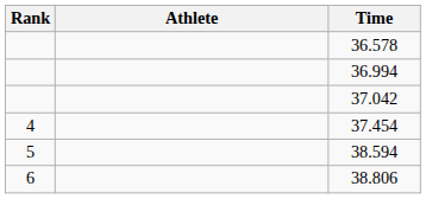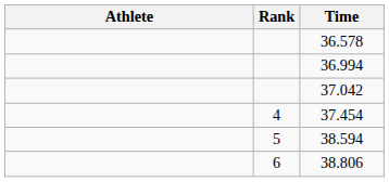 <table class=wikitable style="text-align:center">
 <tr>
+<th width=250>Athlete</th>
 <th width=40>Rank</th>
-<th width=250>Athlete</th>
 <th width=80>Time</th>
 </tr>
 <tr>
+<td align=left></td>
 <td></td>
-<td align=left></td>
 <td>36.578</td>
 </tr>
 <tr>
+<td align=left></td>
 <td></td>
-<td align=left></td>
 <td>36.994</td>
 </tr>
 <tr>
+<td align=left></td>
 <td></td>
-<td align=left></td>
 <td>37.042</td>
 </tr>
 <tr>
+<td align=left></td>
 <td>4</td>
-<td align=left></td>
 <td>37.454</td>
 </tr>
 <tr>
+<td align=left></td>
 <td>5</td>
-<td align=left></td>
 <td>38.594</td>
 </tr>
 <tr>
+<td align=left></td>
 <td>6</td>
-<td align=left></td>
 <td>38.806</td>
 </tr>
 </table>
